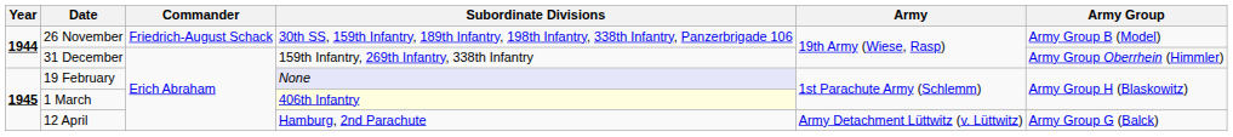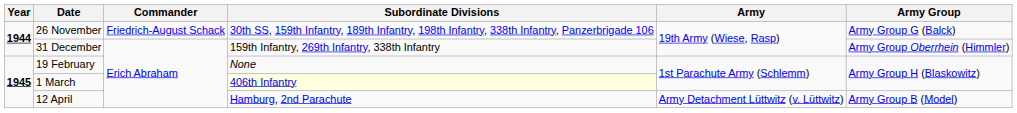 <table class="wikitable">
 <tr>
 <th>Year</th>
 <th>Date</th>
 <th>Commander</th>
 <th>Subordinate Divisions</th>
 <th>Army</th>
 <th>Army Group</th>
 </tr>
 <tr>
 <td rowspan="2"><strong><u>1944</u></strong></td>
 <td>26 November</td>
 <td><a href='#'>Friedrich-August Schack</a></td>
 <td><a href='#'>30th SS</a>, <a href='#'>159th Infantry</a>, <a href='#'>189th Infantry</a>, <a href='#'>198th Infantry</a>, <a href='#'>338th Infantry</a>, <a href='#'>Panzerbrigade 106</a></td>
 <td rowspan="2"><a href='#'>19th Army</a> (<a href='#'>Wiese</a>, <a href='#'>Rasp</a>)</td>
-<td><a href='#'>Army Group B</a> (<a href='#'>Model</a>)</td>
+<td><a href='#'>Army Group G</a> (<a href='#'>Balck</a>)</td>
 </tr>
 <tr>
 <td>31 December</td>
 <td rowspan="4"><a href='#'>Erich Abraham</a></td>
 <td>159th Infantry, <a href='#'>269th Infantry</a>, 338th Infantry</td>
 <td><a href='#'>Army Group <em>Oberrhein</em></a> (<a href='#'>Himmler</a>)</td>
 </tr>
 <tr>
 <td rowspan="3"><strong><u>1945</u></strong></td>
 <td>19 February</td>
-<td style="background: lavender;"><em>None</em></td>
+<td><em>None</em></td>
 <td rowspan="2"><a href='#'>1st Parachute Army</a> (<a href='#'>Schlemm</a>)</td>
 <td rowspan="2"><a href='#'>Army Group H</a> (<a href='#'>Blaskowitz</a>)</td>
 </tr>
 <tr>
 <td>1 March</td>
 <td style="background: lightyellow;"><a href='#'>406th Infantry</a></td>
 </tr>
 <tr>
 <td>12 April</td>
 <td><a href='#'>Hamburg</a>, <a href='#'>2nd Parachute</a></td>
 <td><a href='#'>Army Detachment Lüttwitz</a> (<a href='#'>v. Lüttwitz</a>)</td>
-<td><a href='#'>Army Group G</a> (<a href='#'>Balck</a>)</td>
+<td><a href='#'>Army Group B</a> (<a href='#'>Model</a>)</td>
 </tr>
 </table>
